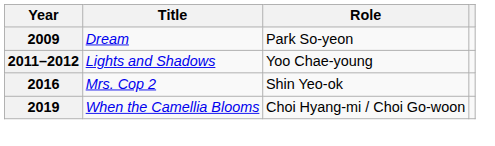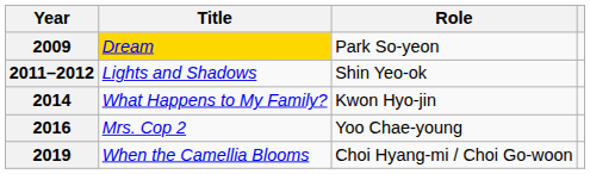 <table class="wikitable sortable plainrowheaders">
 <tr>
 <th>Year</th>
 <th>Title</th>
 <th>Role</th>
 <th scope="col" class="unsortable"></th>
 </tr>
 <tr>
 <th scope="row">2009</th>
-<td><em><a href='#'>Dream</a></em></td>
+<td style="background: gold;"><em><a href='#'>Dream</a></em></td>
 <td>Park So-yeon</td>
 <td></td>
 </tr>
 <tr>
 <th scope="row">2011–2012</th>
 <td><em><a href='#'>Lights and Shadows</a></em></td>
-<td>Yoo Chae-young</td>
+<td>Shin Yeo-ok</td>
+<td></td>
+</tr>
+<tr>
+<th scope="row">2014</th>
+<td><em><a href='#'>What Happens to My Family?</a></em></td>
+<td>Kwon Hyo-jin</td>
 <td></td>
 </tr>
 <tr>
 <th scope="row">2016</th>
 <td><em><a href='#'>Mrs. Cop 2</a></em></td>
-<td>Shin Yeo-ok</td>
+<td>Yoo Chae-young</td>
 <td></td>
 </tr>
 <tr>
 <th scope="row">2019</th>
 <td><em><a href='#'>When the Camellia Blooms</a></em></td>
 <td>Choi Hyang-mi / Choi Go-woon</td>
 <td></td>
 </tr>
 </table>
